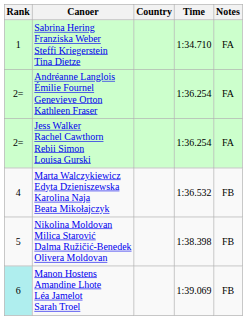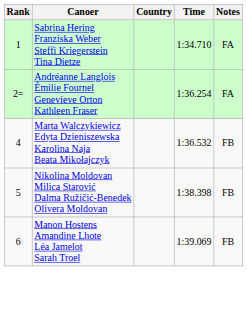 <table class="wikitable" style="text-align:center;">
 <tr>
 <th>Rank</th>
 <th>Canoer</th>
 <th>Country</th>
 <th>Time</th>
 <th>Notes</th>
 </tr>
 <tr bgcolor=ccffcc>
 <td>1</td>
 <td align="left"><a href='#'>Sabrina Hering</a><br><a href='#'>Franziska Weber</a><br><a href='#'>Steffi Kriegerstein</a><br><a href='#'>Tina Dietze</a></td>
 <td align="left"></td>
 <td>1:34.710</td>
 <td>FA</td>
 </tr>
 <tr bgcolor=ccffcc>
 <td>2=</td>
 <td align="left"><a href='#'>Andréanne Langlois</a><br><a href='#'>Émilie Fournel</a><br><a href='#'>Genevieve Orton</a><br><a href='#'>Kathleen Fraser</a></td>
 <td align="left"></td>
 <td>1:36.254</td>
 <td>FA</td>
 </tr>
-<tr bgcolor=ccffcc>
-<td>2=</td>
-<td align="left"><a href='#'>Jess Walker</a><br><a href='#'>Rachel Cawthorn</a><br><a href='#'>Rebii Simon</a><br><a href='#'>Louisa Gurski</a></td>
-<td align="left"></td>
-<td>1:36.254</td>
-<td>FA</td>
-</tr>
 <tr>
 <td>4</td>
 <td align="left"><a href='#'>Marta Walczykiewicz</a><br><a href='#'>Edyta Dzieniszewska</a><br><a href='#'>Karolina Naja</a><br><a href='#'>Beata Mikołajczyk</a></td>
 <td align="left"></td>
 <td>1:36.532</td>
 <td>FB</td>
 </tr>
 <tr>
 <td>5</td>
 <td align="left"><a href='#'>Nikolina Moldovan</a><br><a href='#'>Milica Starović</a><br><a href='#'>Dalma Ružičić-Benedek</a><br><a href='#'>Olivera Moldovan</a></td>
 <td align="left"></td>
 <td>1:38.398</td>
 <td>FB</td>
 </tr>
 <tr>
-<td style="background: paleturquoise;">6</td>
+<td>6</td>
 <td align="left"><a href='#'>Manon Hostens</a><br><a href='#'>Amandine Lhote</a><br><a href='#'>Léa Jamelot</a><br><a href='#'>Sarah Troel</a></td>
 <td align="left"></td>
 <td>1:39.069</td>
 <td>FB</td>
 </tr>
 </table>
